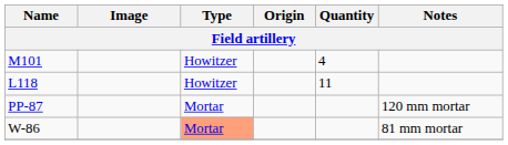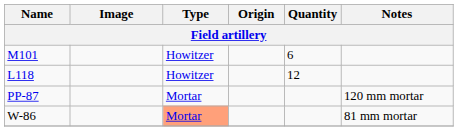 <table class="wikitable" style="width:90%;">
 <tr>
 <th width=14%>Name</th>
 <th width=20%>Image</th>
 <th width=14%>Type</th>
 <th width=12%>Origin</th>
 <th width=10%>Quantity</th>
 <th width=24%>Notes</th>
 </tr>
 <tr>
 <th colspan="6"><a href='#'>Field artillery</a></th>
 </tr>
 <tr>
 <td><a href='#'>M101</a></td>
 <td></td>
 <td><a href='#'>Howitzer</a></td>
 <td></td>
-<td>4</td>
+<td>6</td>
 <td></td>
 </tr>
 <tr>
 <td><a href='#'>L118</a></td>
 <td></td>
 <td><a href='#'>Howitzer</a></td>
 <td></td>
-<td>11</td>
+<td>12</td>
 <td></td>
 </tr>
 <tr>
 <td><a href='#'>PP-87</a></td>
 <td></td>
 <td><a href='#'>Mortar</a></td>
 <td></td>
 <td></td>
 <td>120 mm mortar</td>
 </tr>
 <tr>
 <td>W-86</td>
 <td></td>
 <td style="background: lightsalmon;"><a href='#'>Mortar</a></td>
 <td></td>
 <td></td>
 <td>81 mm mortar</td>
 </tr>
 <tr>
 </tr>
 </table>
